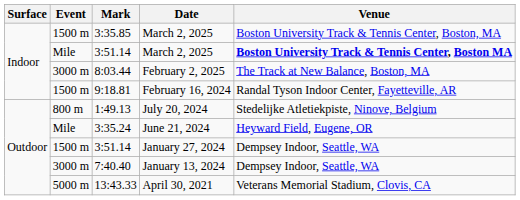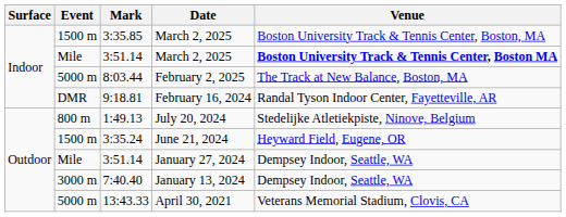 <table class="wikitable sortable">
 <tr>
 <th>Surface</th>
 <th>Event</th>
 <th>Mark</th>
 <th>Date</th>
 <th>Venue</th>
 </tr>
 <tr>
 <td rowspan="4">Indoor</td>
 <td>1500 m</td>
 <td>3:35.85</td>
 <td>March 2, 2025</td>
 <td><a href='#'>Boston University Track & Tennis Center</a>, <a href='#'>Boston, MA</a></td>
 </tr>
 <tr>
 <td>Mile</td>
 <td>3:51.14</td>
 <td>March 2, 2025</td>
 <td><strong><a href='#'>Boston University Track & Tennis Center</a>, <a href='#'>Boston MA</a></strong></td>
 </tr>
 <tr>
-<td>3000 m</td>
+<td>5000 m</td>
 <td>8:03.44</td>
 <td>February 2, 2025</td>
 <td><a href='#'>The Track at New Balance</a>, <a href='#'>Boston, MA</a></td>
 </tr>
 <tr>
-<td>1500 m</td>
+<td>DMR</td>
 <td>9:18.81</td>
 <td>February 16, 2024</td>
 <td>Randal Tyson Indoor Center, <a href='#'>Fayetteville, AR</a></td>
 </tr>
 <tr>
 <td rowspan="5">Outdoor</td>
 <td>800 m</td>
 <td>1:49.13</td>
 <td>July 20, 2024</td>
 <td>Stedelijke Atletiekpiste, <a href='#'>Ninove, Belgium</a></td>
 </tr>
 <tr>
-<td>Mile</td>
+<td>1500 m</td>
 <td>3:35.24</td>
 <td>June 21, 2024</td>
 <td><a href='#'>Heyward Field</a>, <a href='#'>Eugene, OR</a></td>
 </tr>
 <tr>
-<td>1500 m</td>
+<td>Mile</td>
 <td>3:51.14</td>
 <td>January 27, 2024</td>
 <td>Dempsey Indoor, <a href='#'>Seattle, WA</a></td>
 </tr>
 <tr>
 <td>3000 m</td>
 <td>7:40.40</td>
 <td>January 13, 2024</td>
 <td>Dempsey Indoor, <a href='#'>Seattle, WA</a></td>
 </tr>
 <tr>
 <td>5000 m</td>
 <td>13:43.33</td>
 <td>April 30, 2021</td>
 <td>Veterans Memorial Stadium, <a href='#'>Clovis, CA</a></td>
 </tr>
 </table>
